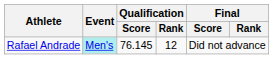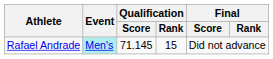 <table class="wikitable" style="font-size:90%">
 <tr>
 <th rowspan="2">Athlete</th>
 <th rowspan="2">Event</th>
 <th colspan="2">Qualification</th>
 <th colspan="2">Final</th>
 </tr>
 <tr style="font-size:95%">
 <th>Score</th>
 <th>Rank</th>
 <th>Score</th>
 <th>Rank</th>
 </tr>
 <tr align=center>
 <td align=left><a href='#'>Rafael Andrade</a></td>
 <td align=left style="background: paleturquoise;"><a href='#'>Men's</a></td>
-<td>76.145</td>
-<td>12</td>
+<td>71.145</td>
+<td>15</td>
 <td colspan=2>Did not advance</td>
 </tr>
 </table>
